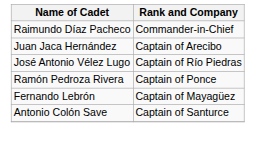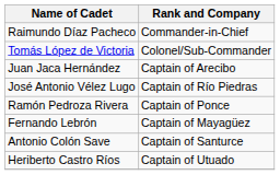 <table class="wikitable" style="margin: 1em auto;">
 <tr>
 <th>Name of Cadet</th>
 <th>Rank and Company</th>
 </tr>
 <tr>
 <td>Raimundo Díaz Pacheco</td>
 <td>Commander-in-Chief</td>
+</tr>
+<tr>
+<td><a href='#'>Tomás López de Victoria</a></td>
+<td>Colonel/Sub-Commander</td>
 </tr>
 <tr>
 <td>Juan Jaca Hernández</td>
 <td>Captain of Arecibo</td>
 </tr>
 <tr>
 <td>José Antonio Vélez Lugo</td>
 <td>Captain of Río Piedras</td>
 </tr>
 <tr>
 <td>Ramón Pedroza Rivera</td>
 <td>Captain of Ponce</td>
 </tr>
 <tr>
 <td>Fernando Lebrón</td>
 <td>Captain of Mayagüez</td>
 </tr>
 <tr>
 <td>Antonio Colón Save</td>
 <td>Captain of Santurce</td>
 </tr>
 <tr>
+<td>Heriberto Castro Ríos</td>
+<td>Captain of Utuado</td>
+</tr>
+<tr>
 </tr>
 </table>
